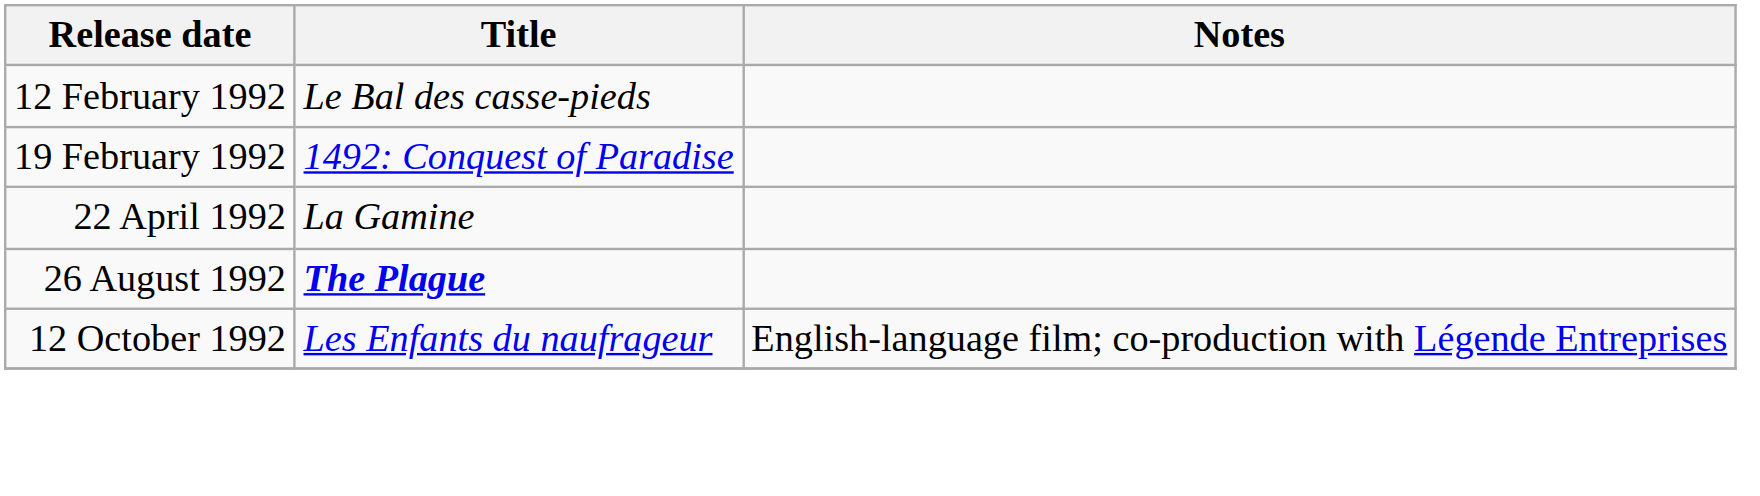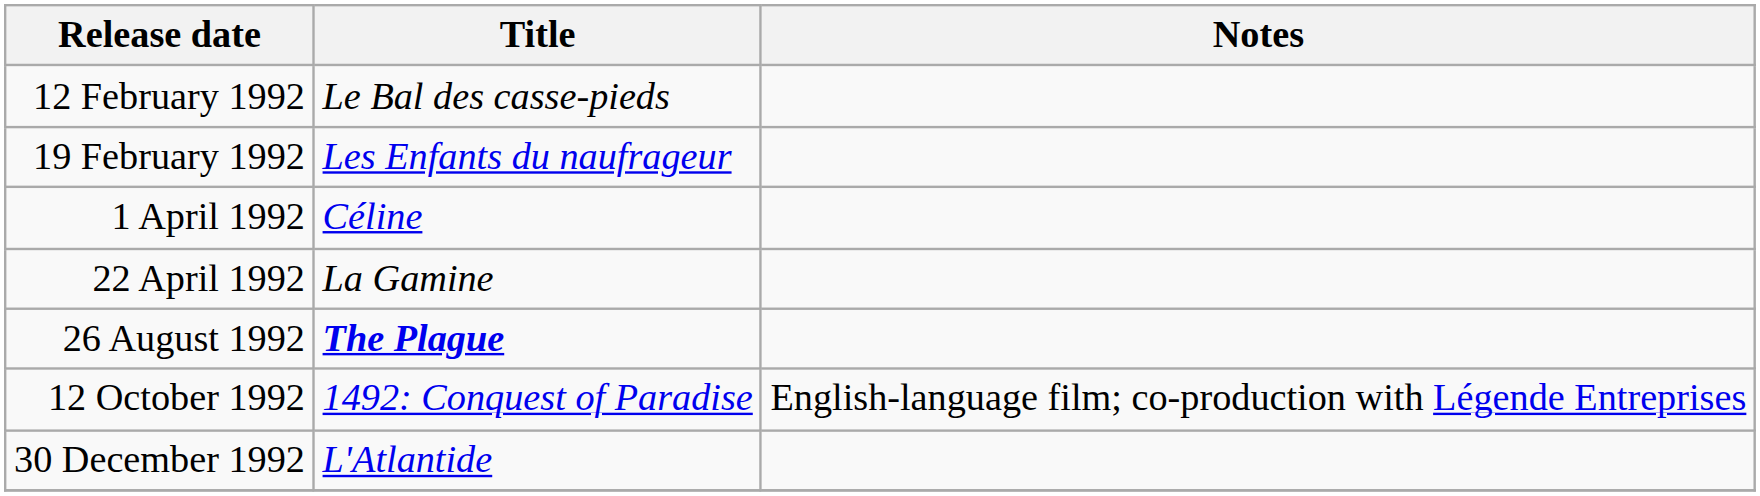 <table class="wikitable sortable">
 <tr>
 <th scope="col">Release date</th>
 <th>Title</th>
 <th>Notes</th>
 </tr>
 <tr>
 <td style="text-align:right;">12 February 1992</td>
 <td><em>Le Bal des casse-pieds</em></td>
 <td></td>
 </tr>
 <tr>
 <td style="text-align:right;">19 February 1992</td>
-<td><em><a href='#'>1492: Conquest of Paradise</a></em></td>
+<td><em><a href='#'>Les Enfants du naufrageur</a></em></td>
+<td></td>
+</tr>
+<tr>
+<td style="text-align:right;">1 April 1992</td>
+<td><em><a href='#'>Céline</a></em></td>
 <td></td>
 </tr>
 <tr>
 <td style="text-align:right;">22 April 1992</td>
 <td><em>La Gamine</em></td>
 <td></td>
 </tr>
 <tr>
 <td style="text-align:right;">26 August 1992</td>
 <td><strong><em><a href='#'>The Plague</a></em></strong></td>
 <td></td>
 </tr>
 <tr>
 <td style="text-align:right;">12 October 1992</td>
-<td><em><a href='#'>Les Enfants du naufrageur</a></em></td>
+<td><em><a href='#'>1492: Conquest of Paradise</a></em></td>
 <td>English-language film; co-production with <a href='#'>Légende Entreprises</a></td>
+</tr>
+<tr>
+<td style="text-align:right;">30 December 1992</td>
+<td><em><a href='#'>L'Atlantide</a></em></td>
+<td></td>
 </tr>
 <tr>
 </tr>
 </table>
